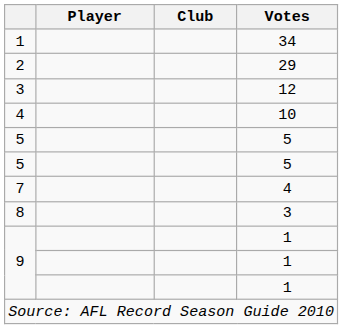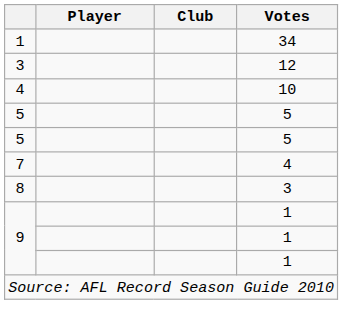 <table class="wikitable sortable" style="text-align:center">
 <tr>
 <th></th>
 <th>Player</th>
 <th>Club</th>
 <th>Votes</th>
 </tr>
 <tr>
 <td>1</td>
 <td></td>
 <td></td>
 <td>34</td>
-</tr>
-<tr>
-<td>2</td>
-<td></td>
-<td></td>
-<td>29</td>
 </tr>
 <tr>
 <td>3</td>
 <td></td>
 <td></td>
 <td>12</td>
 </tr>
 <tr>
 <td>4</td>
 <td></td>
 <td></td>
 <td>10</td>
 </tr>
 <tr>
 <td>5</td>
 <td></td>
 <td></td>
 <td>5</td>
 </tr>
 <tr>
 <td>5</td>
 <td></td>
 <td></td>
 <td>5</td>
 </tr>
 <tr>
 <td>7</td>
 <td></td>
 <td></td>
 <td>4</td>
 </tr>
 <tr>
 <td>8</td>
 <td></td>
 <td></td>
 <td>3</td>
 </tr>
 <tr>
 <td rowspan=3>9</td>
 <td></td>
 <td></td>
 <td>1</td>
 </tr>
 <tr>
 <td></td>
 <td></td>
 <td>1</td>
 </tr>
 <tr>
 <td></td>
 <td></td>
 <td>1</td>
 </tr>
 <tr class="sortbottom">
 <td colspan=4><em>Source: AFL Record Season Guide 2010</em></td>
 </tr>
 </table>
